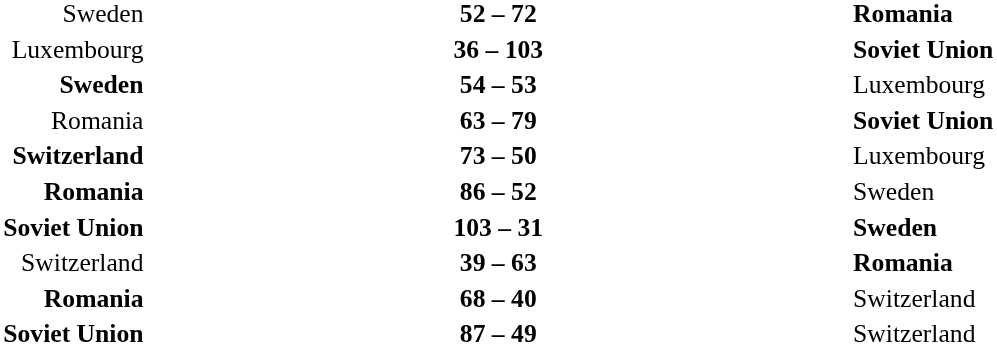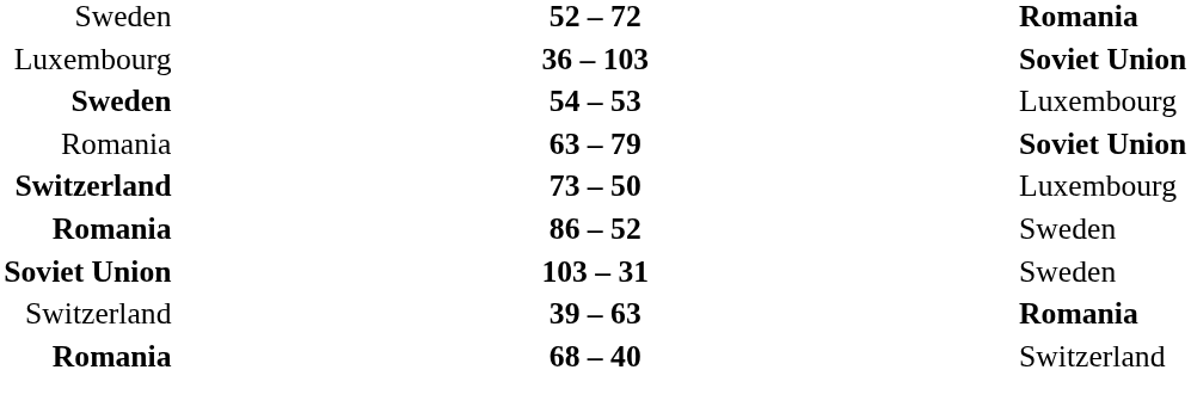 <table width=75% cellspacing=1>
 <tr>
 <th width=25%></th>
 <th width=25%></th>
 <th width=25%></th>
 </tr>
 <tr style=font-size:90%>
 <td align=right>Sweden</td>
 <td align=center><strong>52 – 72</strong></td>
 <td><strong>Romania</strong></td>
 </tr>
 <tr style=font-size:90%>
 <td align=right>Luxembourg</td>
 <td align=center><strong>36 – 103</strong></td>
 <td><strong>Soviet Union</strong></td>
 </tr>
 <tr style=font-size:90%>
 <td align=right><strong>Sweden</strong></td>
 <td align=center><strong>54 – 53</strong></td>
 <td>Luxembourg</td>
 </tr>
 <tr style=font-size:90%>
 <td align=right>Romania</td>
 <td align=center><strong>63 – 79</strong></td>
 <td><strong>Soviet Union</strong></td>
 </tr>
 <tr style=font-size:90%>
 <td align=right><strong>Switzerland</strong></td>
 <td align=center><strong>73 – 50</strong></td>
 <td>Luxembourg</td>
 </tr>
 <tr style=font-size:90%>
 <td align=right><strong>Romania</strong></td>
 <td align=center><strong>86 – 52</strong></td>
 <td>Sweden</td>
 </tr>
 <tr style=font-size:90%>
 <td align=right><strong>Soviet Union</strong></td>
 <td align=center><strong>103 – 31</strong></td>
-<td><strong>Sweden</strong></td>
+<td>Sweden</td>
 </tr>
 <tr style=font-size:90%>
 <td align=right>Switzerland</td>
 <td align=center><strong>39 – 63</strong></td>
 <td><strong>Romania</strong></td>
 </tr>
 <tr style=font-size:90%>
 <td align=right><strong>Romania</strong></td>
 <td align=center><strong>68 – 40</strong></td>
 <td>Switzerland</td>
 </tr>
-<tr style=font-size:90%>
-<td align=right><strong>Soviet Union</strong></td>
-<td align=center><strong>87 – 49</strong></td>
-<td>Switzerland</td>
-</tr>
 </table>
